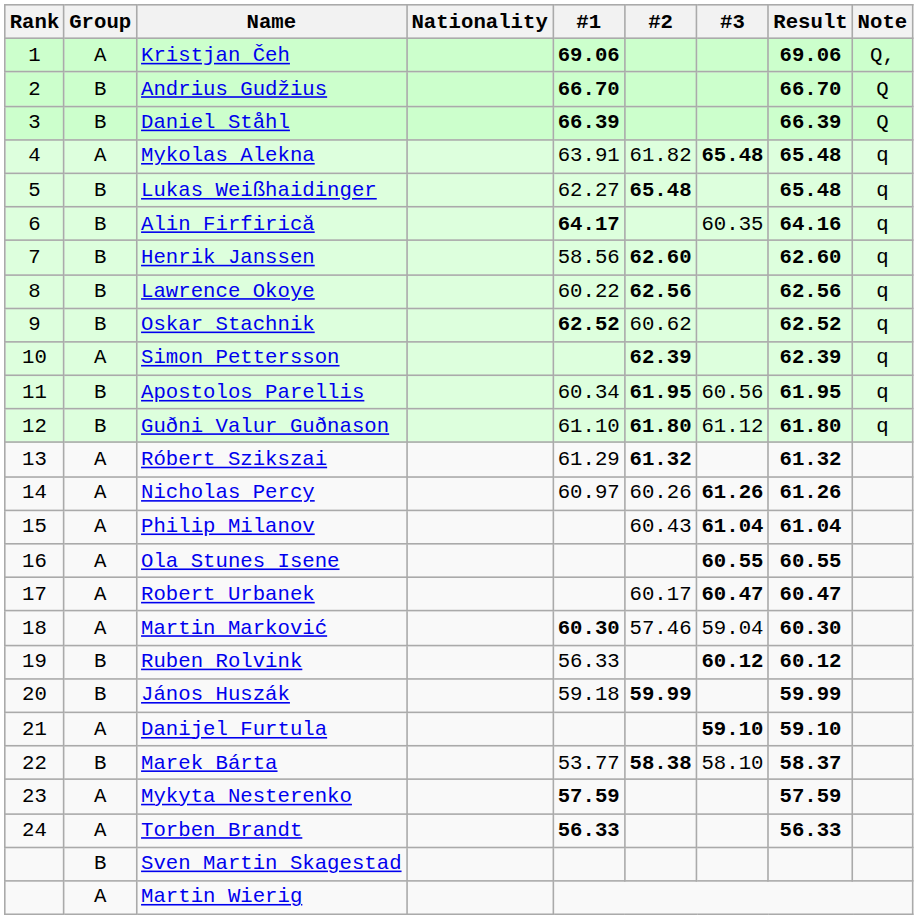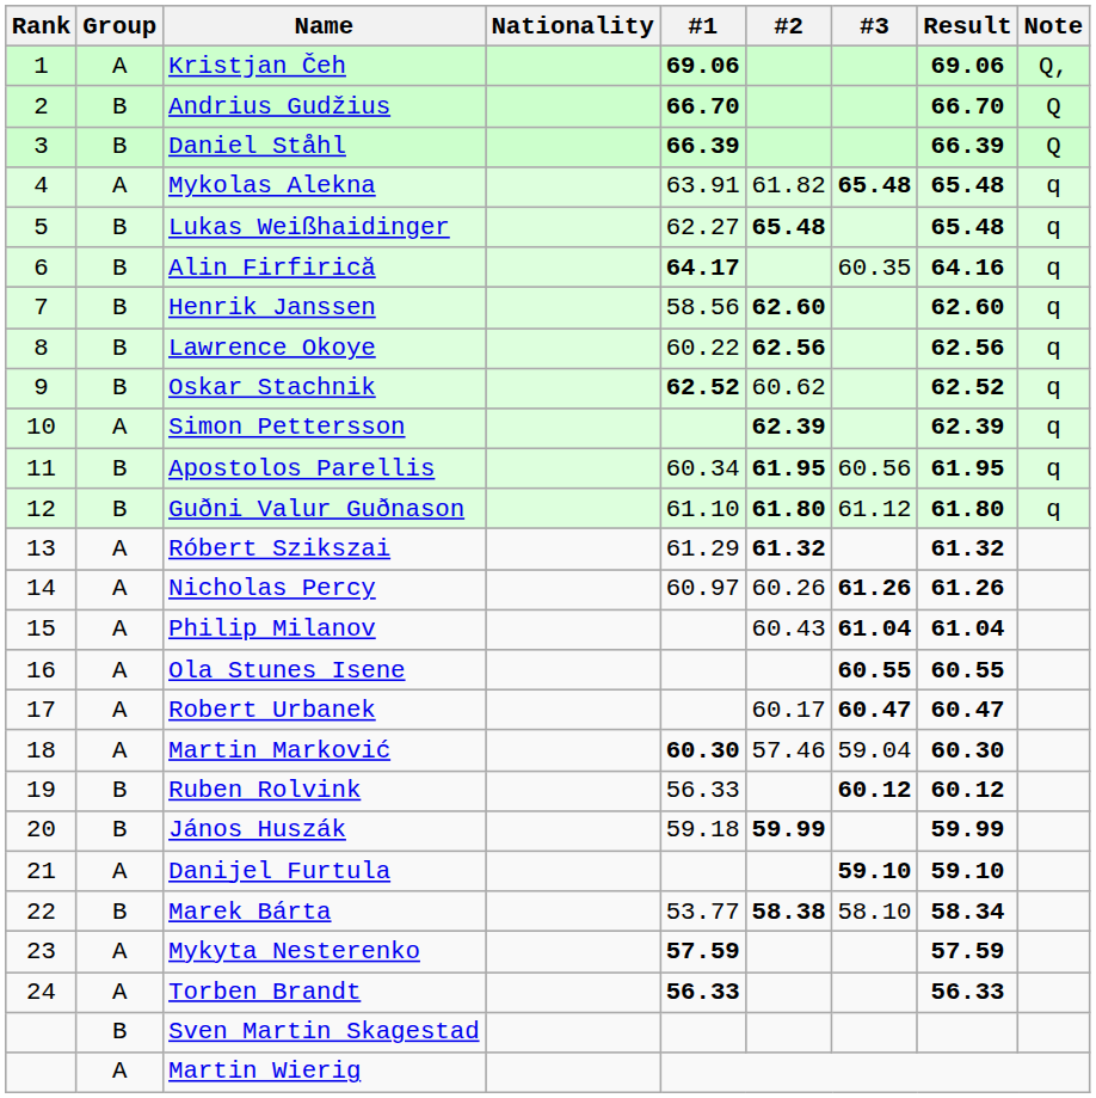 <table class="wikitable sortable" style="text-align:center">
 <tr>
 <th>Rank</th>
 <th>Group</th>
 <th>Name</th>
 <th>Nationality</th>
 <th>#1</th>
 <th>#2</th>
 <th>#3</th>
 <th>Result</th>
 <th>Note</th>
 </tr>
 <tr bgcolor=ccffcc>
 <td>1</td>
 <td>A</td>
 <td align=left><a href='#'>Kristjan Čeh</a></td>
 <td align=left></td>
 <td><strong>69.06</strong></td>
 <td></td>
 <td></td>
 <td><strong>69.06</strong></td>
 <td>Q, <strong></strong></td>
 </tr>
 <tr bgcolor=ccffcc>
 <td>2</td>
 <td>B</td>
 <td align=left><a href='#'>Andrius Gudžius</a></td>
 <td align=left></td>
 <td><strong>66.70</strong></td>
 <td></td>
 <td></td>
 <td><strong>66.70</strong></td>
 <td>Q</td>
 </tr>
 <tr bgcolor=ccffcc>
 <td>3</td>
 <td>B</td>
 <td align=left><a href='#'>Daniel Ståhl</a></td>
 <td align=left></td>
 <td><strong>66.39</strong></td>
 <td></td>
 <td></td>
 <td><strong>66.39</strong></td>
 <td>Q</td>
 </tr>
 <tr bgcolor=ddffdd>
 <td>4</td>
 <td>A</td>
 <td align=left><a href='#'>Mykolas Alekna</a></td>
 <td align=left></td>
 <td>63.91</td>
 <td>61.82</td>
 <td><strong>65.48</strong></td>
 <td><strong>65.48</strong></td>
 <td>q</td>
 </tr>
 <tr bgcolor=ddffdd>
 <td>5</td>
 <td>B</td>
 <td align=left><a href='#'>Lukas Weißhaidinger</a></td>
 <td align=left></td>
 <td>62.27</td>
 <td><strong>65.48</strong></td>
 <td></td>
 <td><strong>65.48</strong></td>
 <td>q</td>
 </tr>
 <tr bgcolor=ddffdd>
 <td>6</td>
 <td>B</td>
 <td align=left><a href='#'>Alin Firfirică</a></td>
 <td align=left></td>
 <td><strong>64.17</strong></td>
 <td></td>
 <td>60.35</td>
 <td><strong>64.16</strong></td>
 <td>q</td>
 </tr>
 <tr bgcolor=ddffdd>
 <td>7</td>
 <td>B</td>
 <td align=left><a href='#'>Henrik Janssen</a></td>
 <td align=left></td>
 <td>58.56</td>
 <td><strong>62.60</strong></td>
 <td></td>
 <td><strong>62.60</strong></td>
 <td>q</td>
 </tr>
 <tr bgcolor=ddffdd>
 <td>8</td>
 <td>B</td>
 <td align=left><a href='#'>Lawrence Okoye</a></td>
 <td align=left></td>
 <td>60.22</td>
 <td><strong>62.56</strong></td>
 <td></td>
 <td><strong>62.56</strong></td>
 <td>q</td>
 </tr>
 <tr bgcolor=ddffdd>
 <td>9</td>
 <td>B</td>
 <td align=left><a href='#'>Oskar Stachnik</a></td>
 <td align=left></td>
 <td><strong>62.52</strong></td>
 <td>60.62</td>
 <td></td>
 <td><strong>62.52</strong></td>
 <td>q</td>
 </tr>
 <tr bgcolor=ddffdd>
 <td>10</td>
 <td>A</td>
 <td align=left><a href='#'>Simon Pettersson</a></td>
 <td align=left></td>
 <td></td>
 <td><strong>62.39</strong></td>
 <td></td>
 <td><strong>62.39</strong></td>
 <td>q</td>
 </tr>
 <tr bgcolor=ddffdd>
 <td>11</td>
 <td>B</td>
 <td align=left><a href='#'>Apostolos Parellis</a></td>
 <td align=left></td>
 <td>60.34</td>
 <td><strong>61.95</strong></td>
 <td>60.56</td>
 <td><strong>61.95</strong></td>
 <td>q</td>
 </tr>
 <tr bgcolor=ddffdd>
 <td>12</td>
 <td>B</td>
 <td align=left><a href='#'>Guðni Valur Guðnason</a></td>
 <td align=left></td>
 <td>61.10</td>
 <td><strong>61.80</strong></td>
 <td>61.12</td>
 <td><strong>61.80</strong></td>
 <td>q</td>
 </tr>
 <tr>
 <td>13</td>
 <td>A</td>
 <td align=left><a href='#'>Róbert Szikszai</a></td>
 <td align=left></td>
 <td>61.29</td>
 <td><strong>61.32</strong></td>
 <td></td>
 <td><strong>61.32</strong></td>
 <td></td>
 </tr>
 <tr>
 <td>14</td>
 <td>A</td>
 <td align=left><a href='#'>Nicholas Percy</a></td>
 <td align=left></td>
 <td>60.97</td>
 <td>60.26</td>
 <td><strong>61.26</strong></td>
 <td><strong>61.26</strong></td>
 <td></td>
 </tr>
 <tr>
 <td>15</td>
 <td>A</td>
 <td align=left><a href='#'>Philip Milanov</a></td>
 <td align=left></td>
 <td></td>
 <td>60.43</td>
 <td><strong>61.04</strong></td>
 <td><strong>61.04</strong></td>
 <td></td>
 </tr>
 <tr>
 <td>16</td>
 <td>A</td>
 <td align=left><a href='#'>Ola Stunes Isene</a></td>
 <td align=left></td>
 <td></td>
 <td></td>
 <td><strong>60.55</strong></td>
 <td><strong>60.55</strong></td>
 <td></td>
 </tr>
 <tr>
 <td>17</td>
 <td>A</td>
 <td align=left><a href='#'>Robert Urbanek</a></td>
 <td align=left></td>
 <td></td>
 <td>60.17</td>
 <td><strong>60.47</strong></td>
 <td><strong>60.47</strong></td>
 <td></td>
 </tr>
 <tr>
 <td>18</td>
 <td>A</td>
 <td align=left><a href='#'>Martin Marković</a></td>
 <td align=left></td>
 <td><strong>60.30</strong></td>
 <td>57.46</td>
 <td>59.04</td>
 <td><strong>60.30</strong></td>
 <td></td>
 </tr>
 <tr>
 <td>19</td>
 <td>B</td>
 <td align=left><a href='#'>Ruben Rolvink</a></td>
 <td align=left></td>
 <td>56.33</td>
 <td></td>
 <td><strong>60.12</strong></td>
 <td><strong>60.12</strong></td>
 <td></td>
 </tr>
 <tr>
 <td>20</td>
 <td>B</td>
 <td align=left><a href='#'>János Huszák</a></td>
 <td align=left></td>
 <td>59.18</td>
 <td><strong>59.99</strong></td>
 <td></td>
 <td><strong>59.99</strong></td>
 <td></td>
 </tr>
 <tr>
 <td>21</td>
 <td>A</td>
 <td align=left><a href='#'>Danijel Furtula</a></td>
 <td align=left></td>
 <td></td>
 <td></td>
 <td><strong>59.10</strong></td>
 <td><strong>59.10</strong></td>
 <td></td>
 </tr>
 <tr>
 <td>22</td>
 <td>B</td>
 <td align=left><a href='#'>Marek Bárta</a></td>
 <td align=left></td>
 <td>53.77</td>
 <td><strong>58.38</strong></td>
 <td>58.10</td>
-<td><strong>58.37</strong></td>
+<td><strong>58.34</strong></td>
 <td></td>
 </tr>
 <tr>
 <td>23</td>
 <td>A</td>
 <td align=left><a href='#'>Mykyta Nesterenko</a></td>
 <td align=left></td>
 <td><strong>57.59</strong></td>
 <td></td>
 <td></td>
 <td><strong>57.59</strong></td>
 <td></td>
 </tr>
 <tr>
 <td>24</td>
 <td>A</td>
 <td align=left><a href='#'>Torben Brandt</a></td>
 <td align=left></td>
 <td><strong>56.33</strong></td>
 <td></td>
 <td></td>
 <td><strong>56.33</strong></td>
 <td></td>
 </tr>
 <tr>
 <td></td>
 <td>B</td>
 <td align=left><a href='#'>Sven Martin Skagestad</a></td>
 <td align=left></td>
 <td></td>
 <td></td>
 <td></td>
 <td></td>
 <td></td>
 </tr>
 <tr>
 <td></td>
 <td>A</td>
 <td align=left><a href='#'>Martin Wierig</a></td>
 <td align=left></td>
 <td colspan=5></td>
 </tr>
 </table>
